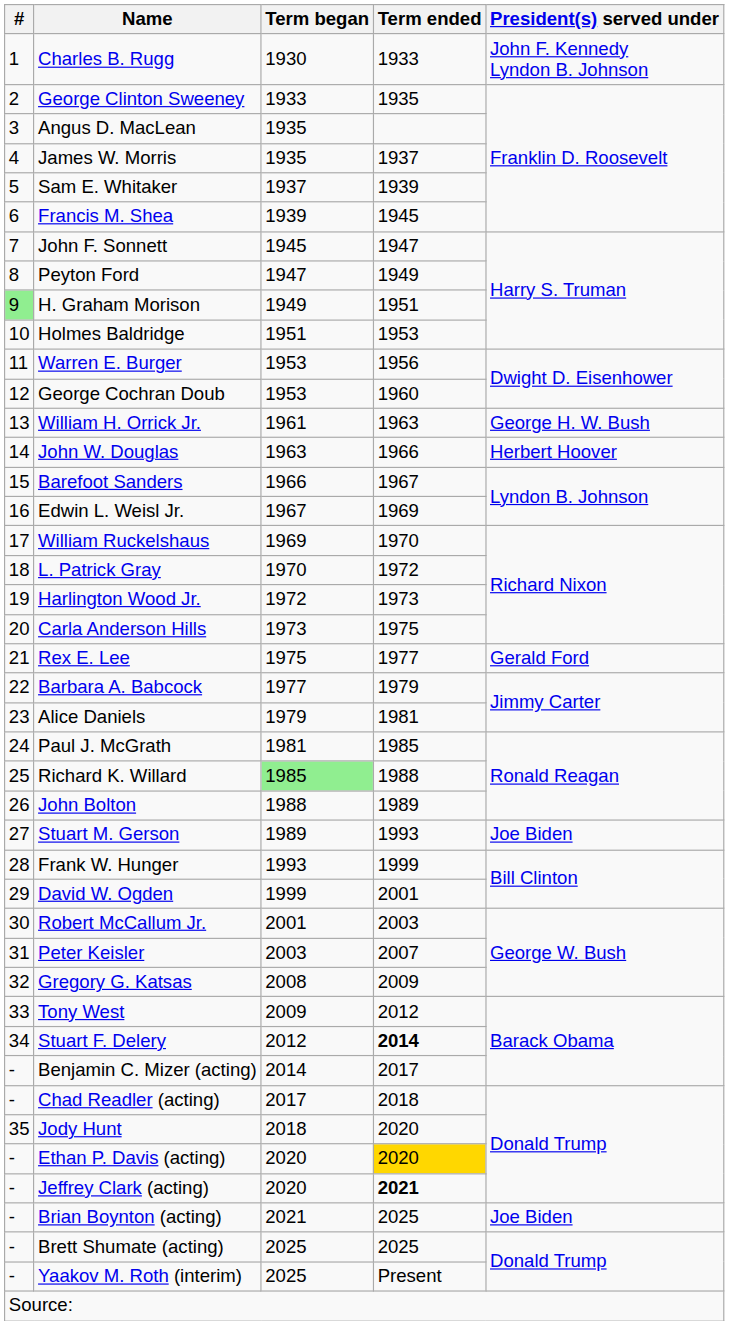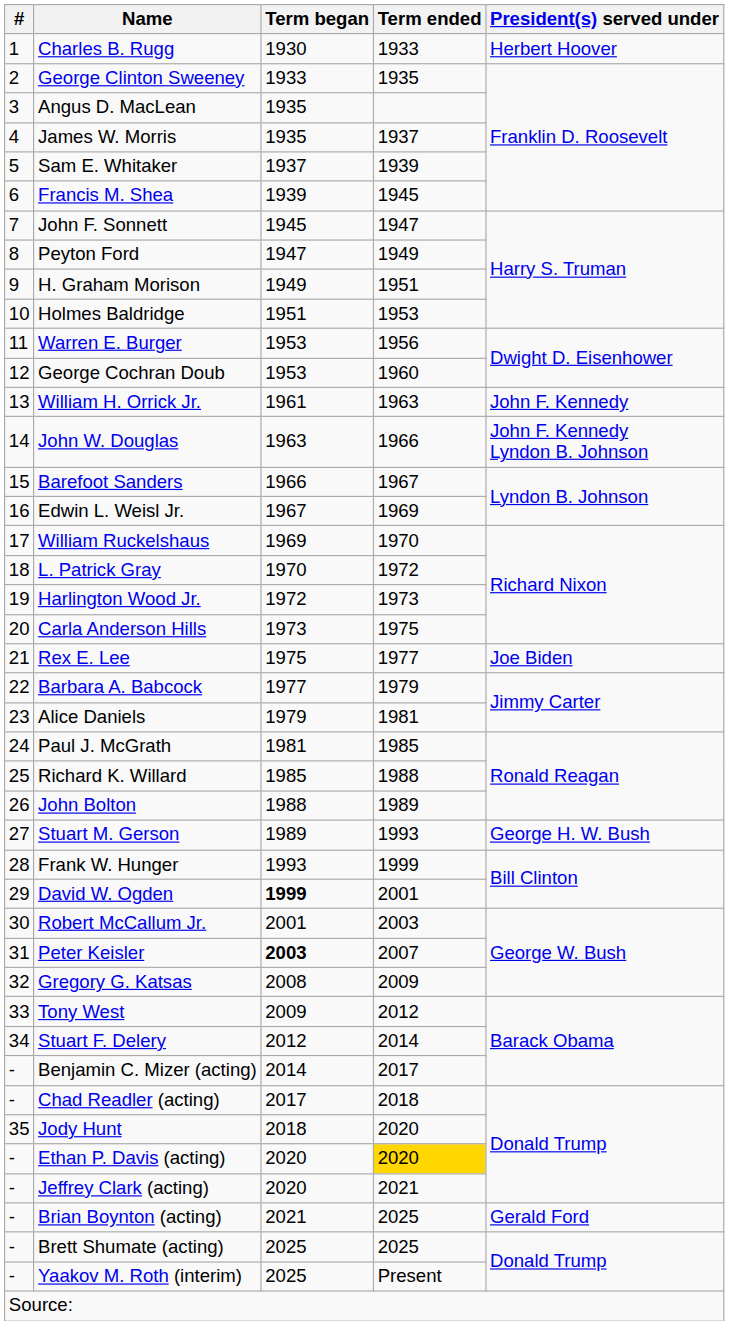 <table class="wikitable">
 <tr>
 <th>#</th>
 <th>Name</th>
 <th>Term began</th>
 <th>Term ended</th>
 <th><a href='#'>President(s)</a> served under</th>
 </tr>
 <tr>
 <td>1</td>
 <td><a href='#'>Charles B. Rugg</a></td>
 <td>1930</td>
 <td>1933</td>
-<td><a href='#'>John F. Kennedy</a><br><a href='#'>Lyndon B. Johnson</a></td>
+<td><a href='#'>Herbert Hoover</a></td>
 </tr>
 <tr>
 <td>2</td>
 <td><a href='#'>George Clinton Sweeney</a></td>
 <td>1933</td>
 <td>1935</td>
 <td rowspan=5><a href='#'>Franklin D. Roosevelt</a></td>
 </tr>
 <tr>
 <td>3</td>
 <td>Angus D. MacLean</td>
 <td>1935</td>
 <td></td>
 </tr>
 <tr>
 <td>4</td>
 <td>James W. Morris</td>
 <td>1935</td>
 <td>1937</td>
 </tr>
 <tr>
 <td>5</td>
 <td>Sam E. Whitaker</td>
 <td>1937</td>
 <td>1939</td>
 </tr>
 <tr>
 <td>6</td>
 <td><a href='#'>Francis M. Shea</a></td>
 <td>1939</td>
 <td>1945</td>
 </tr>
 <tr>
 <td>7</td>
 <td>John F. Sonnett</td>
 <td>1945</td>
 <td>1947</td>
 <td rowspan=4><a href='#'>Harry S. Truman</a></td>
 </tr>
 <tr>
 <td>8</td>
 <td>Peyton Ford</td>
 <td>1947</td>
 <td>1949</td>
 </tr>
 <tr>
-<td style="background: lightgreen;">9</td>
+<td>9</td>
 <td>H. Graham Morison</td>
 <td>1949</td>
 <td>1951</td>
 </tr>
 <tr>
 <td>10</td>
 <td>Holmes Baldridge</td>
 <td>1951</td>
 <td>1953</td>
 </tr>
 <tr>
 <td>11</td>
 <td><a href='#'>Warren E. Burger</a></td>
 <td>1953</td>
 <td>1956</td>
 <td rowspan=2><a href='#'>Dwight D. Eisenhower</a></td>
 </tr>
 <tr>
 <td>12</td>
 <td>George Cochran Doub</td>
 <td>1953</td>
 <td>1960</td>
 </tr>
 <tr>
 <td>13</td>
 <td><a href='#'>William H. Orrick Jr.</a></td>
 <td>1961</td>
 <td>1963</td>
-<td><a href='#'>George H. W. Bush</a></td>
+<td><a href='#'>John F. Kennedy</a></td>
 </tr>
 <tr>
 <td>14</td>
 <td><a href='#'>John W. Douglas</a></td>
 <td>1963</td>
 <td>1966</td>
-<td><a href='#'>Herbert Hoover</a></td>
+<td><a href='#'>John F. Kennedy</a><br><a href='#'>Lyndon B. Johnson</a></td>
 </tr>
 <tr>
 <td>15</td>
 <td><a href='#'>Barefoot Sanders</a></td>
 <td>1966</td>
 <td>1967</td>
 <td rowspan=2><a href='#'>Lyndon B. Johnson</a></td>
 </tr>
 <tr>
 <td>16</td>
 <td>Edwin L. Weisl Jr.</td>
 <td>1967</td>
 <td>1969</td>
 </tr>
 <tr>
 <td>17</td>
 <td><a href='#'>William Ruckelshaus</a></td>
 <td>1969</td>
 <td>1970</td>
 <td rowspan=4><a href='#'>Richard Nixon</a></td>
 </tr>
 <tr>
 <td>18</td>
 <td><a href='#'>L. Patrick Gray</a></td>
 <td>1970</td>
 <td>1972</td>
 </tr>
 <tr>
 <td>19</td>
 <td><a href='#'>Harlington Wood Jr.</a></td>
 <td>1972</td>
 <td>1973</td>
 </tr>
 <tr>
 <td>20</td>
 <td><a href='#'>Carla Anderson Hills</a></td>
 <td>1973</td>
 <td>1975</td>
 </tr>
 <tr>
 <td>21</td>
 <td><a href='#'>Rex E. Lee</a></td>
 <td>1975</td>
 <td>1977</td>
-<td><a href='#'>Gerald Ford</a></td>
+<td><a href='#'>Joe Biden</a></td>
 </tr>
 <tr>
 <td>22</td>
 <td><a href='#'>Barbara A. Babcock</a></td>
 <td>1977</td>
 <td>1979</td>
 <td rowspan=2><a href='#'>Jimmy Carter</a></td>
 </tr>
 <tr>
 <td>23</td>
 <td>Alice Daniels</td>
 <td>1979</td>
 <td>1981</td>
 </tr>
 <tr>
 <td>24</td>
 <td>Paul J. McGrath</td>
 <td>1981</td>
 <td>1985</td>
 <td rowspan=3><a href='#'>Ronald Reagan</a></td>
 </tr>
 <tr>
 <td>25</td>
 <td>Richard K. Willard</td>
-<td style="background: lightgreen;">1985</td>
+<td>1985</td>
 <td>1988</td>
 </tr>
 <tr>
 <td>26</td>
 <td><a href='#'>John Bolton</a></td>
 <td>1988</td>
 <td>1989</td>
 </tr>
 <tr>
 <td>27</td>
 <td><a href='#'>Stuart M. Gerson</a></td>
 <td>1989</td>
 <td>1993</td>
-<td><a href='#'>Joe Biden</a></td>
+<td><a href='#'>George H. W. Bush</a></td>
 </tr>
 <tr>
 <td>28</td>
 <td>Frank W. Hunger</td>
 <td>1993</td>
 <td>1999</td>
 <td rowspan=2><a href='#'>Bill Clinton</a></td>
 </tr>
 <tr>
 <td>29</td>
 <td><a href='#'>David W. Ogden</a></td>
-<td>1999</td>
+<td><strong>1999</strong></td>
 <td>2001</td>
 </tr>
 <tr>
 <td>30</td>
 <td><a href='#'>Robert McCallum Jr.</a></td>
 <td>2001</td>
 <td>2003</td>
 <td rowspan=3><a href='#'>George W. Bush</a></td>
 </tr>
 <tr>
 <td>31</td>
 <td><a href='#'>Peter Keisler</a></td>
-<td>2003</td>
+<td><strong>2003</strong></td>
 <td>2007</td>
 </tr>
 <tr>
 <td>32</td>
 <td><a href='#'>Gregory G. Katsas</a></td>
 <td>2008</td>
 <td>2009</td>
 </tr>
 <tr>
 <td>33</td>
 <td><a href='#'>Tony West</a></td>
 <td>2009</td>
 <td>2012</td>
 <td rowspan=3><a href='#'>Barack Obama</a></td>
 </tr>
 <tr>
 <td>34</td>
 <td><a href='#'>Stuart F. Delery</a></td>
 <td>2012</td>
-<td><strong>2014</strong></td>
+<td>2014</td>
 </tr>
 <tr>
 <td>-</td>
 <td>Benjamin C. Mizer (acting)</td>
 <td>2014</td>
 <td>2017</td>
 </tr>
 <tr>
 <td>-</td>
 <td><a href='#'>Chad Readler</a> (acting)</td>
 <td>2017</td>
 <td>2018</td>
 <td rowspan=4><a href='#'>Donald Trump</a></td>
 </tr>
 <tr>
 <td>35</td>
 <td><a href='#'>Jody Hunt</a></td>
 <td>2018</td>
 <td>2020</td>
 </tr>
 <tr>
 <td>-</td>
 <td><a href='#'>Ethan P. Davis</a> (acting)</td>
 <td>2020</td>
 <td style="background: gold;">2020</td>
 </tr>
 <tr>
 <td>-</td>
 <td><a href='#'>Jeffrey Clark</a> (acting)</td>
 <td>2020</td>
-<td><strong>2021</strong></td>
+<td>2021</td>
 </tr>
 <tr>
 <td>-</td>
 <td><a href='#'>Brian Boynton</a> (acting)</td>
 <td>2021</td>
 <td>2025</td>
-<td><a href='#'>Joe Biden</a></td>
+<td><a href='#'>Gerald Ford</a></td>
 </tr>
 <tr>
 <td>-</td>
 <td>Brett Shumate (acting)</td>
 <td>2025</td>
 <td>2025</td>
 <td rowspan="2"><a href='#'>Donald Trump</a></td>
 </tr>
 <tr>
 <td>-</td>
 <td><a href='#'>Yaakov M. Roth</a> (interim)</td>
 <td>2025</td>
 <td>Present</td>
 </tr>
 <tr>
 <td colspan="5">Source:</td>
 </tr>
 </table>
